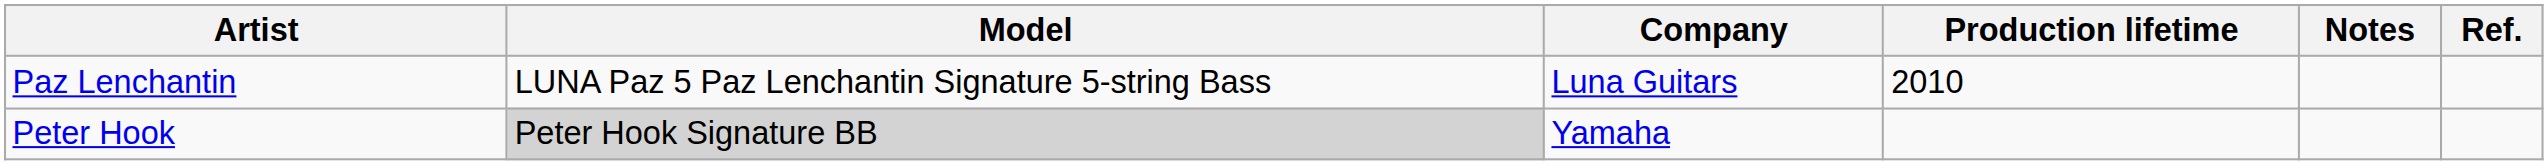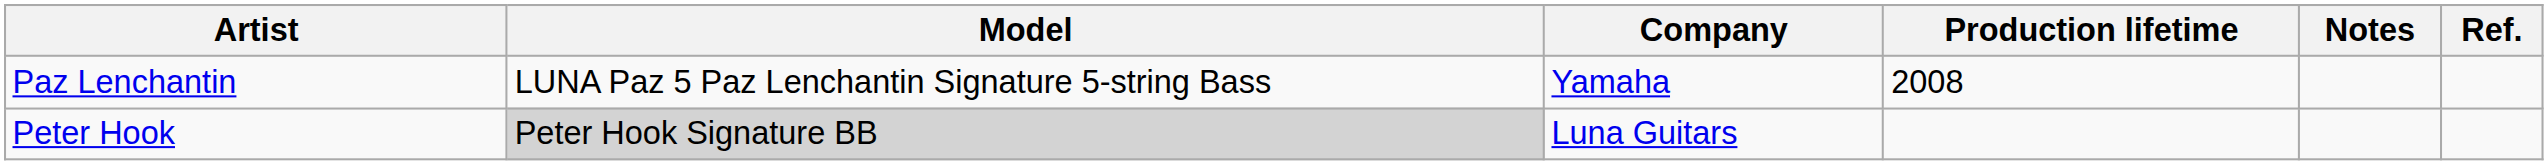 <table class="wikitable sortable plainrowheaders" style="width:99%;">
 <tr>
 <th scope="col" style="width:15em;">Artist</th>
 <th scope="col">Model</th>
 <th scope="col" style="width:10em;">Company</th>
 <th scope="col">Production lifetime</th>
 <th scope="col" class="unsortable">Notes</th>
 <th scope="col">Ref.</th>
 </tr>
 <tr>
 <td><a href='#'>Paz Lenchantin</a></td>
 <td>LUNA Paz 5 Paz Lenchantin Signature 5-string Bass</td>
-<td><a href='#'>Luna Guitars</a></td>
-<td>2010</td>
+<td><a href='#'>Yamaha</a></td>
+<td>2008</td>
 <td></td>
 <td></td>
 </tr>
 <tr>
 <td><a href='#'>Peter Hook</a></td>
 <td style="background: lightgrey;">Peter Hook Signature BB</td>
-<td><a href='#'>Yamaha</a></td>
+<td><a href='#'>Luna Guitars</a></td>
 <td></td>
 <td></td>
 <td></td>
 </tr>
 </table>
